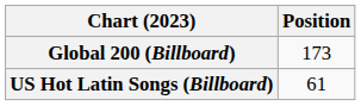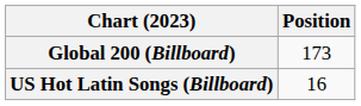 <table class="wikitable sortable plainrowheaders" style="text-align:center">
 <tr>
 <th scope="col">Chart (2023)</th>
 <th scope="col">Position</th>
 </tr>
 <tr>
 <th scope="row">Global 200 (<em>Billboard</em>)</th>
 <td>173</td>
 </tr>
 <tr>
 <th scope="row">US Hot Latin Songs (<em>Billboard</em>)</th>
-<td>61</td>
+<td>16</td>
 </tr>
 </table>
